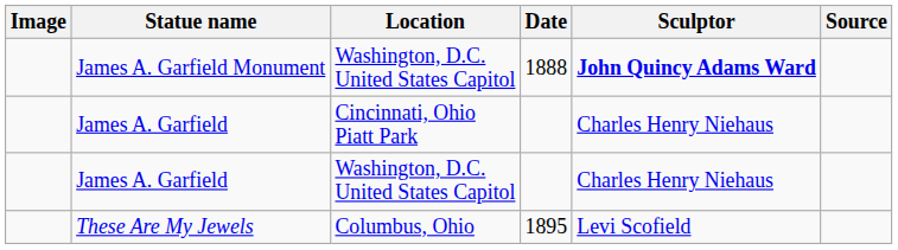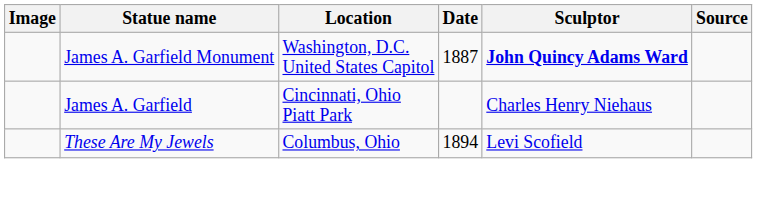 <table class="wikitable sortable">
 <tr>
 <th scope="col" class="unsortable">Image</th>
 <th scope="col">Statue name</th>
 <th scope="col">Location</th>
 <th scope="col">Date</th>
 <th scope="col">Sculptor</th>
 <th scope="col" class="unsortable">Source</th>
 </tr>
 <tr>
 <td></td>
 <td><a href='#'>James A. Garfield Monument</a></td>
 <td><a href='#'>Washington, D.C.</a><br><a href='#'>United States Capitol</a></td>
-<td>1888</td>
+<td>1887</td>
 <td><strong><a href='#'>John Quincy Adams Ward</a></strong></td>
 <td></td>
 </tr>
 <tr>
 <td></td>
 <td><a href='#'>James A. Garfield</a></td>
 <td><a href='#'>Cincinnati, Ohio</a><br><a href='#'>Piatt Park</a></td>
 <td></td>
 <td><a href='#'>Charles Henry Niehaus</a></td>
 <td></td>
 </tr>
 <tr>
 <td></td>
-<td><a href='#'>James A. Garfield</a></td>
-<td><a href='#'>Washington, D.C.</a><br><a href='#'>United States Capitol</a></td>
-<td></td>
-<td><a href='#'>Charles Henry Niehaus</a></td>
-<td></td>
-</tr>
-<tr>
-<td></td>
 <td><em><a href='#'>These Are My Jewels</a></em></td>
 <td><a href='#'>Columbus, Ohio</a></td>
-<td>1895</td>
+<td>1894</td>
 <td><a href='#'>Levi Scofield</a></td>
 </tr>
 </table>
